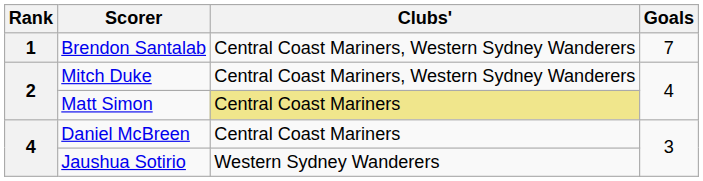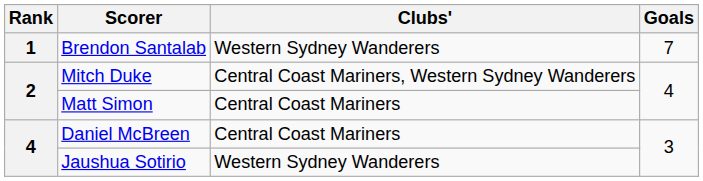 <table class="wikitable" style="text-align:center">
 <tr>
 <th>Rank</th>
 <th>Scorer</th>
 <th>Clubs'</th>
 <th>Goals</th>
 </tr>
 <tr>
 <th>1</th>
 <td align="left"> <a href='#'>Brendon Santalab</a></td>
-<td align="left">Central Coast Mariners, Western Sydney Wanderers</td>
+<td align="left">Western Sydney Wanderers</td>
 <td>7</td>
 </tr>
 <tr>
 <th rowspan="2">2</th>
 <td align="left"> <a href='#'>Mitch Duke</a></td>
 <td align="left">Central Coast Mariners, Western Sydney Wanderers</td>
 <td rowspan="2">4</td>
 </tr>
 <tr>
 <td align="left"> <a href='#'>Matt Simon</a></td>
-<td align="left" style="background: khaki;">Central Coast Mariners</td>
+<td align="left">Central Coast Mariners</td>
 </tr>
 <tr>
 <th rowspan="2">4</th>
 <td align="left"> <a href='#'>Daniel McBreen</a></td>
 <td align="left">Central Coast Mariners</td>
 <td rowspan="2">3</td>
 </tr>
 <tr>
 <td align="left"> <a href='#'>Jaushua Sotirio</a></td>
 <td align="left">Western Sydney Wanderers</td>
 </tr>
 </table>
